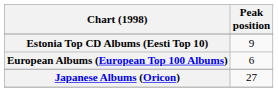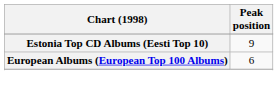 <table class="wikitable sortable plainrowheaders" style="text-align:center">
 <tr>
 <th scope="col">Chart (1998)</th>
 <th scope="col">Peak<br>position</th>
 </tr>
 <tr>
 </tr>
 <tr>
 </tr>
 <tr>
 </tr>
 <tr>
 </tr>
 <tr>
 </tr>
 <tr>
 </tr>
 <tr>
 <th scope="row">Estonia Top CD Albums (Eesti Top 10)</th>
 <td align="center">9</td>
 </tr>
 <tr>
 <th scope="row">European Albums (<a href='#'>European Top 100 Albums</a>)</th>
 <td>6</td>
 </tr>
 <tr>
 </tr>
 <tr>
 </tr>
 <tr>
 </tr>
 <tr>
 </tr>
 <tr>
 </tr>
 <tr>
-<th scope="row"><a href='#'>Japanese Albums</a> (<a href='#'>Oricon</a>)</th>
-<td>27</td>
-</tr>
-<tr>
 </tr>
 <tr>
 </tr>
 <tr>
 </tr>
 <tr>
 </tr>
 <tr>
 </tr>
 <tr>
 </tr>
 <tr>
 </tr>
 </table>
